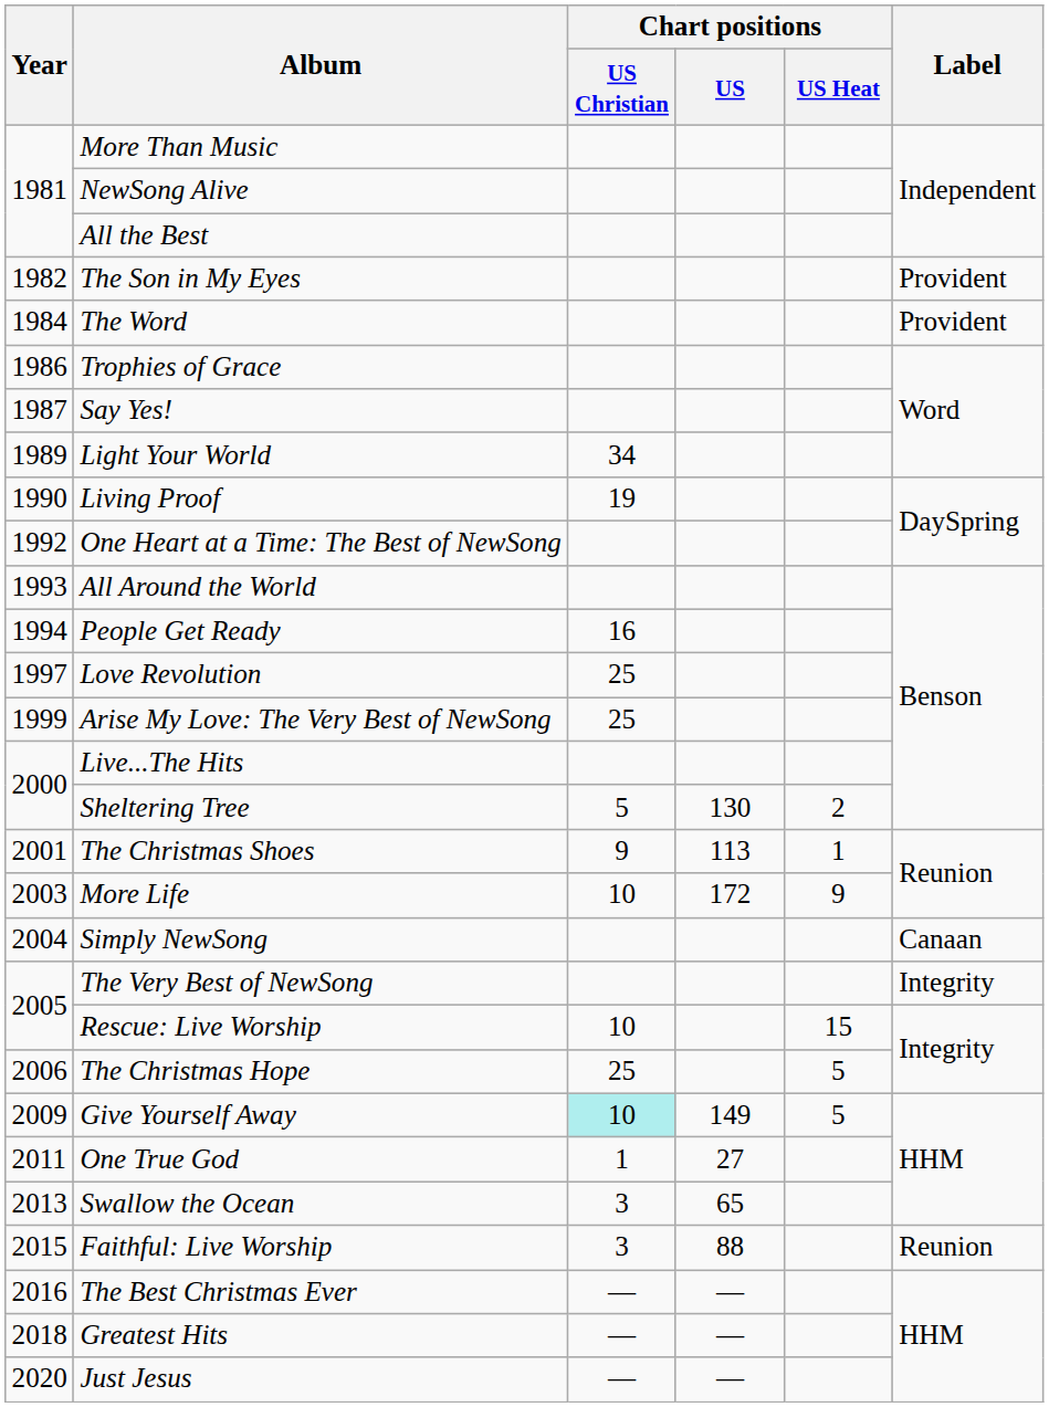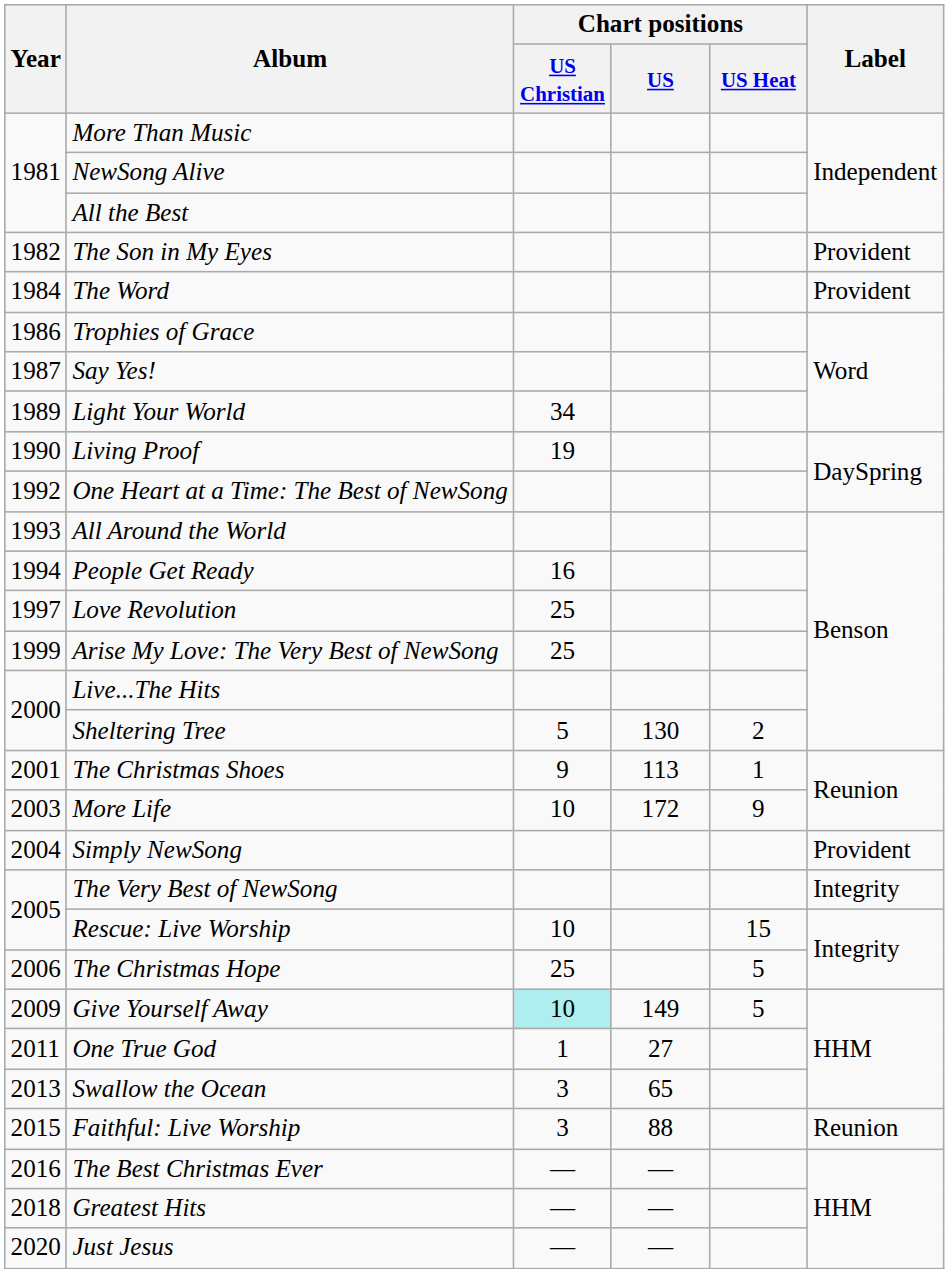 <table class="wikitable">
 <tr>
 <th rowspan="2">Year</th>
 <th rowspan="2">Album</th>
 <th colspan="3">Chart positions</th>
 <th rowspan="2">Label</th>
 </tr>
 <tr>
 <th width="55"><small><a href='#'>US Christian</a></small></th>
 <th width="55"><small><a href='#'>US</a></small></th>
 <th width="55"><small><a href='#'>US Heat</a></small></th>
 </tr>
 <tr>
 <td rowspan="3">1981</td>
 <td><em>More Than Music</em></td>
 <td></td>
 <td></td>
 <td></td>
 <td rowspan="3">Independent</td>
 </tr>
 <tr>
 <td><em>NewSong Alive</em></td>
 <td></td>
 <td></td>
 <td></td>
 </tr>
 <tr>
 <td><em>All the Best</em></td>
 <td></td>
 <td></td>
 <td></td>
 </tr>
 <tr>
 <td>1982</td>
 <td><em>The Son in My Eyes</em></td>
 <td></td>
 <td></td>
 <td></td>
 <td>Provident</td>
 </tr>
 <tr>
 <td>1984</td>
 <td><em>The Word</em></td>
 <td></td>
 <td></td>
 <td></td>
 <td>Provident</td>
 </tr>
 <tr>
 <td>1986</td>
 <td><em>Trophies of Grace</em></td>
 <td></td>
 <td></td>
 <td></td>
 <td rowspan="3">Word</td>
 </tr>
 <tr>
 <td>1987</td>
 <td><em>Say Yes!</em></td>
 <td></td>
 <td></td>
 <td></td>
 </tr>
 <tr>
 <td>1989</td>
 <td><em>Light Your World</em></td>
 <td align="center">34</td>
 <td></td>
 <td></td>
 </tr>
 <tr>
 <td>1990</td>
 <td><em>Living Proof</em></td>
 <td align="center">19</td>
 <td></td>
 <td></td>
 <td rowspan="2">DaySpring</td>
 </tr>
 <tr>
 <td>1992</td>
 <td><em>One Heart at a Time: The Best of NewSong</em></td>
 <td></td>
 <td></td>
 <td></td>
 </tr>
 <tr>
 <td>1993</td>
 <td><em>All Around the World</em></td>
 <td></td>
 <td></td>
 <td></td>
 <td rowspan="6">Benson</td>
 </tr>
 <tr>
 <td>1994</td>
 <td><em>People Get Ready</em></td>
 <td align="center">16</td>
 <td></td>
 <td></td>
 </tr>
 <tr>
 <td>1997</td>
 <td><em>Love Revolution</em></td>
 <td align="center">25</td>
 <td></td>
 <td></td>
 </tr>
 <tr>
 <td>1999</td>
 <td><em>Arise My Love: The Very Best of NewSong</em></td>
 <td align="center">25</td>
 <td></td>
 <td></td>
 </tr>
 <tr>
 <td rowspan="2">2000</td>
 <td><em>Live...The Hits</em></td>
 <td></td>
 <td></td>
 <td></td>
 </tr>
 <tr>
 <td><em>Sheltering Tree</em></td>
 <td align="center">5</td>
 <td align="center">130</td>
 <td align="center">2</td>
 </tr>
 <tr>
 <td>2001</td>
 <td><em>The Christmas Shoes</em></td>
 <td align="center">9</td>
 <td align="center">113</td>
 <td align="center">1</td>
 <td rowspan="2">Reunion</td>
 </tr>
 <tr>
 <td>2003</td>
 <td><em>More Life</em></td>
 <td align="center">10</td>
 <td align="center">172</td>
 <td align="center">9</td>
 </tr>
 <tr>
 <td>2004</td>
 <td><em>Simply NewSong</em></td>
 <td></td>
 <td></td>
 <td></td>
-<td>Canaan</td>
+<td>Provident</td>
 </tr>
 <tr>
 <td rowspan="2">2005</td>
 <td><em>The Very Best of NewSong</em></td>
 <td></td>
 <td></td>
 <td></td>
 <td>Integrity</td>
 </tr>
 <tr>
 <td><em>Rescue: Live Worship</em></td>
 <td align="center">10</td>
 <td></td>
 <td align="center">15</td>
 <td rowspan="2">Integrity</td>
 </tr>
 <tr>
 <td>2006</td>
 <td><em>The Christmas Hope</em></td>
 <td align="center">25</td>
 <td></td>
 <td align="center">5</td>
 </tr>
 <tr>
 <td>2009</td>
 <td><em>Give Yourself Away</em></td>
 <td align="center" style="background: paleturquoise;">10</td>
 <td align="center">149</td>
 <td align="center">5</td>
 <td rowspan="3">HHM</td>
 </tr>
 <tr>
 <td>2011</td>
 <td><em>One True God</em></td>
 <td align="center">1</td>
 <td align="center">27</td>
 <td></td>
 </tr>
 <tr>
 <td>2013</td>
 <td><em>Swallow the Ocean</em></td>
 <td align="center">3</td>
 <td align="center">65</td>
 <td></td>
 </tr>
 <tr>
 <td>2015</td>
 <td><em>Faithful: Live Worship</em></td>
 <td align="center">3</td>
 <td align="center">88</td>
 <td></td>
 <td>Reunion</td>
 </tr>
 <tr>
 <td>2016</td>
 <td><em>The Best Christmas Ever</em></td>
 <td align="center">—</td>
 <td align="center">—</td>
 <td></td>
 <td rowspan="3">HHM</td>
 </tr>
 <tr>
 <td>2018</td>
 <td><em>Greatest Hits</em></td>
 <td align="center">—</td>
 <td align="center">—</td>
 <td></td>
 </tr>
 <tr>
 <td>2020</td>
 <td><em>Just Jesus</em></td>
 <td align="center">—</td>
 <td align="center">—</td>
 <td></td>
 </tr>
 </table>
